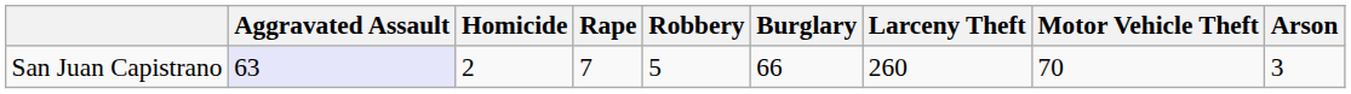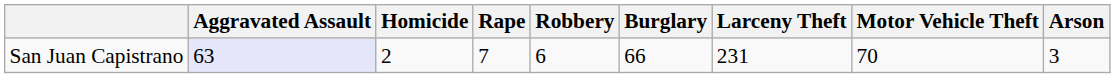 <table class="wikitable">
 <tr>
 <th></th>
 <th>Aggravated Assault</th>
 <th>Homicide</th>
 <th>Rape</th>
 <th>Robbery</th>
 <th>Burglary</th>
 <th>Larceny Theft</th>
 <th>Motor Vehicle Theft</th>
 <th>Arson</th>
 </tr>
 <tr>
 <td>San Juan Capistrano</td>
 <td style="background: lavender;">63</td>
 <td>2</td>
 <td>7</td>
-<td>5</td>
+<td>6</td>
 <td>66</td>
-<td>260</td>
+<td>231</td>
 <td>70</td>
 <td>3</td>
 </tr>
 </table>
